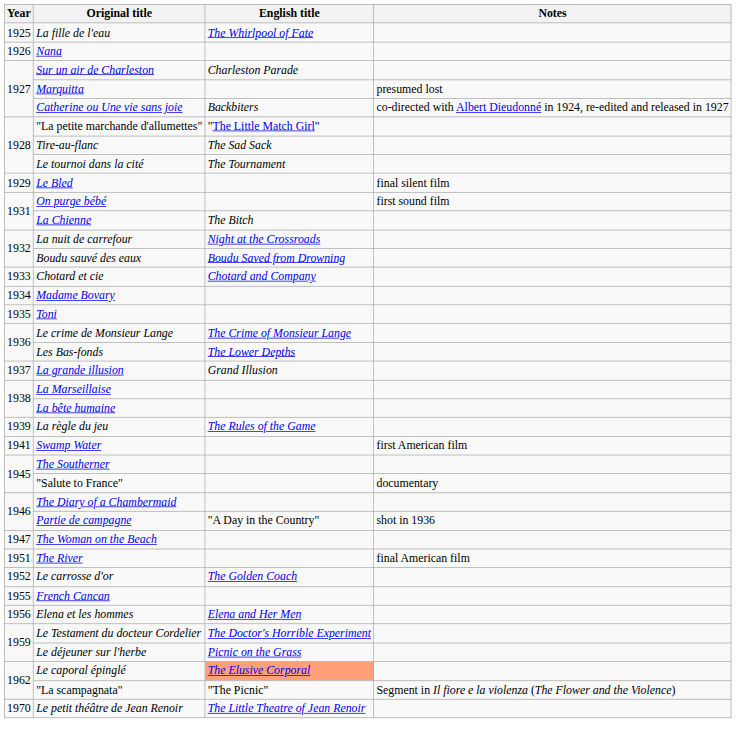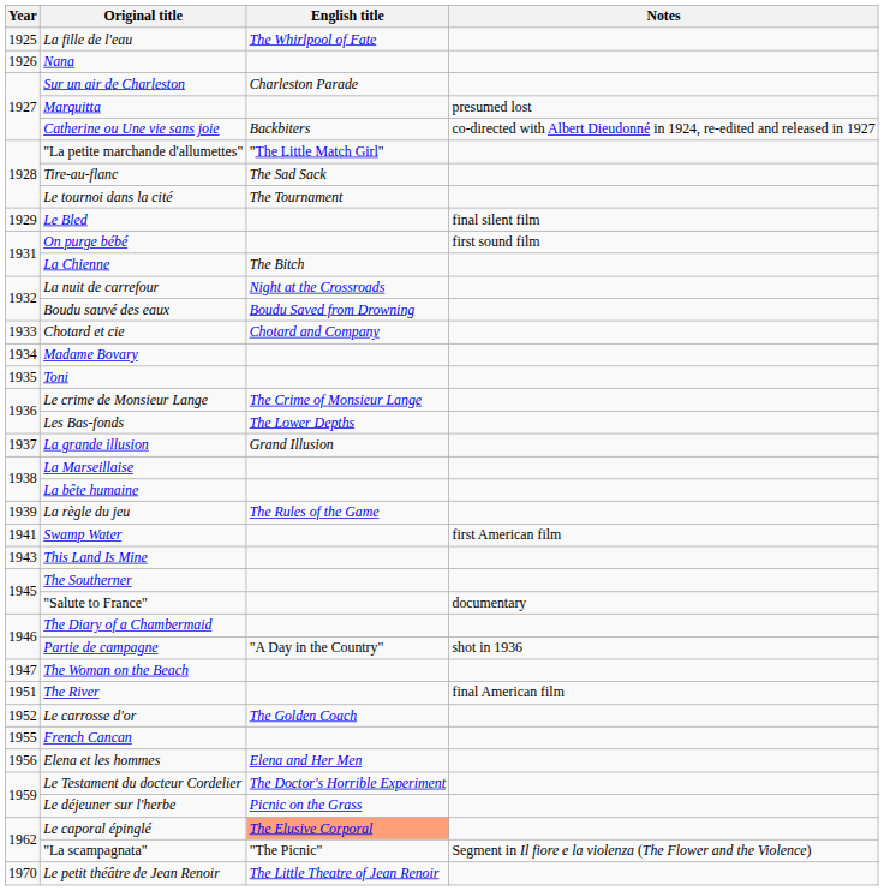 <table class="wikitable">
 <tr>
 <th>Year</th>
 <th>Original title</th>
 <th>English title</th>
 <th>Notes</th>
 </tr>
 <tr>
 <td>1925</td>
 <td><em>La fille de l'eau</em></td>
 <td><em><a href='#'>The Whirlpool of Fate</a></em></td>
 <td></td>
 </tr>
 <tr>
 <td>1926</td>
 <td><em><a href='#'>Nana</a></em></td>
 <td></td>
 <td></td>
 </tr>
 <tr>
 <td rowspan="3">1927</td>
 <td><em><a href='#'>Sur un air de Charleston</a></em></td>
 <td><em>Charleston Parade</em></td>
 <td></td>
 </tr>
 <tr>
 <td><em><a href='#'>Marquitta</a></em></td>
 <td></td>
 <td>presumed lost</td>
 </tr>
 <tr>
 <td><em><a href='#'>Catherine ou Une vie sans joie</a></em></td>
 <td><em>Backbiters</em></td>
 <td>co-directed with <a href='#'>Albert Dieudonné</a> in 1924, re-edited and released in 1927</td>
 </tr>
 <tr>
 <td rowspan="3">1928</td>
 <td>"La petite marchande d'allumettes"</td>
 <td>"<a href='#'>The Little Match Girl</a>"</td>
 <td></td>
 </tr>
 <tr>
 <td><em>Tire-au-flanc</em></td>
 <td><em>The Sad Sack</em></td>
 <td></td>
 </tr>
 <tr>
 <td><em>Le tournoi dans la cité</em></td>
 <td><em>The Tournament</em></td>
 <td></td>
 </tr>
 <tr>
 <td>1929</td>
 <td><em><a href='#'>Le Bled</a></em></td>
 <td></td>
 <td>final silent film</td>
 </tr>
 <tr>
 <td rowspan="2">1931</td>
 <td><em><a href='#'>On purge bébé</a></em></td>
 <td></td>
 <td>first sound film</td>
 </tr>
 <tr>
 <td><em><a href='#'>La Chienne</a></em></td>
 <td><em>The Bitch</em></td>
 <td></td>
 </tr>
 <tr>
 <td rowspan="2">1932</td>
 <td><em>La nuit de carrefour</em></td>
 <td><em><a href='#'>Night at the Crossroads</a></em></td>
 <td></td>
 </tr>
 <tr>
 <td><em>Boudu sauvé des eaux</em></td>
 <td><em><a href='#'>Boudu Saved from Drowning</a></em></td>
 <td></td>
 </tr>
 <tr>
 <td>1933</td>
 <td><em>Chotard et cie</em></td>
 <td><em><a href='#'>Chotard and Company</a></em></td>
 <td></td>
 </tr>
 <tr>
 <td>1934</td>
 <td><em><a href='#'>Madame Bovary</a></em></td>
 <td></td>
 <td></td>
 </tr>
 <tr>
 <td>1935</td>
 <td><em><a href='#'>Toni</a></em></td>
 <td></td>
 <td></td>
 </tr>
 <tr>
 <td rowspan="2">1936</td>
 <td><em>Le crime de Monsieur Lange</em></td>
 <td><em><a href='#'>The Crime of Monsieur Lange</a></em></td>
 <td></td>
 </tr>
 <tr>
 <td><em>Les Bas-fonds</em></td>
 <td><em><a href='#'>The Lower Depths</a></em></td>
 <td></td>
 </tr>
 <tr>
 <td>1937</td>
 <td><em><a href='#'>La grande illusion</a></em></td>
 <td><em>Grand Illusion</em></td>
 <td></td>
 </tr>
 <tr>
 <td rowspan="2">1938</td>
 <td><em><a href='#'>La Marseillaise</a></em></td>
 <td></td>
 <td></td>
 </tr>
 <tr>
 <td><em><a href='#'>La bête humaine</a></em></td>
 <td></td>
 <td></td>
 </tr>
 <tr>
 <td>1939</td>
 <td><em>La règle du jeu</em></td>
 <td><em><a href='#'>The Rules of the Game</a></em></td>
 <td></td>
 </tr>
 <tr>
 <td>1941</td>
 <td><em><a href='#'>Swamp Water</a></em></td>
 <td></td>
 <td>first American film</td>
 </tr>
 <tr>
+<td>1943</td>
+<td><em><a href='#'>This Land Is Mine</a></em></td>
+<td></td>
+<td></td>
+</tr>
+<tr>
 <td rowspan="2">1945</td>
 <td><em><a href='#'>The Southerner</a></em></td>
 <td></td>
 <td></td>
 </tr>
 <tr>
 <td>"Salute to France"</td>
 <td></td>
 <td>documentary</td>
 </tr>
 <tr>
 <td rowspan="2">1946</td>
 <td><em><a href='#'>The Diary of a Chambermaid</a></em></td>
 <td></td>
 <td></td>
 </tr>
 <tr>
 <td><em><a href='#'>Partie de campagne</a></em></td>
 <td>"A Day in the Country"</td>
 <td>shot in 1936</td>
 </tr>
 <tr>
 <td>1947</td>
 <td><em><a href='#'>The Woman on the Beach</a></em></td>
 <td></td>
 </tr>
 <tr>
 <td>1951</td>
 <td><em><a href='#'>The River</a></em></td>
 <td></td>
 <td>final American film</td>
 </tr>
 <tr>
 <td>1952</td>
 <td><em>Le carrosse d'or</em></td>
 <td><em><a href='#'>The Golden Coach</a></em></td>
 <td></td>
 </tr>
 <tr>
 <td>1955</td>
 <td><em><a href='#'>French Cancan</a></em></td>
 <td></td>
 <td></td>
 </tr>
 <tr>
 <td>1956</td>
 <td><em>Elena et les hommes</em></td>
 <td><em><a href='#'>Elena and Her Men</a></em></td>
 <td></td>
 </tr>
 <tr>
 <td rowspan="2">1959</td>
 <td><em>Le Testament du docteur Cordelier</em></td>
 <td><em><a href='#'>The Doctor's Horrible Experiment</a></em></td>
 <td></td>
 </tr>
 <tr>
 <td><em>Le déjeuner sur l'herbe</em></td>
 <td><em><a href='#'>Picnic on the Grass</a></em></td>
 <td></td>
 </tr>
 <tr>
 <td rowspan="2">1962</td>
 <td><em>Le caporal épinglé</em></td>
 <td style="background: lightsalmon;"><em><a href='#'>The Elusive Corporal</a></em></td>
 <td></td>
 </tr>
 <tr>
 <td>"La scampagnata"</td>
 <td>"The Picnic"</td>
 <td>Segment in <em>Il fiore e la violenza</em> (<em>The Flower and the Violence</em>)</td>
 </tr>
 <tr>
 <td>1970</td>
 <td><em>Le petit théâtre de Jean Renoir</em></td>
 <td><em><a href='#'>The Little Theatre of Jean Renoir</a></em></td>
 <td></td>
 </tr>
 </table>
